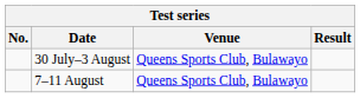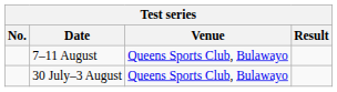 <table class="wikitable">
 <tr>
 <th colspan="4">Test series</th>
 </tr>
 <tr>
 <th>No.</th>
 <th>Date</th>
 <th>Venue</th>
 <th>Result</th>
 </tr>
 <tr>
 <td></td>
-<td>30 July–3 August</td>
+<td>7–11 August</td>
 <td><a href='#'>Queens Sports Club</a>, <a href='#'>Bulawayo</a></td>
 <td></td>
 </tr>
 <tr>
 <td></td>
-<td>7–11 August</td>
+<td>30 July–3 August</td>
 <td><a href='#'>Queens Sports Club</a>, <a href='#'>Bulawayo</a></td>
 <td></td>
 </tr>
 </table>
